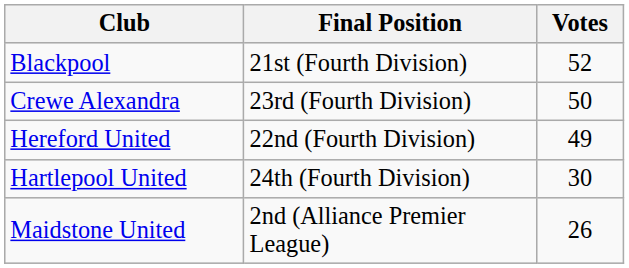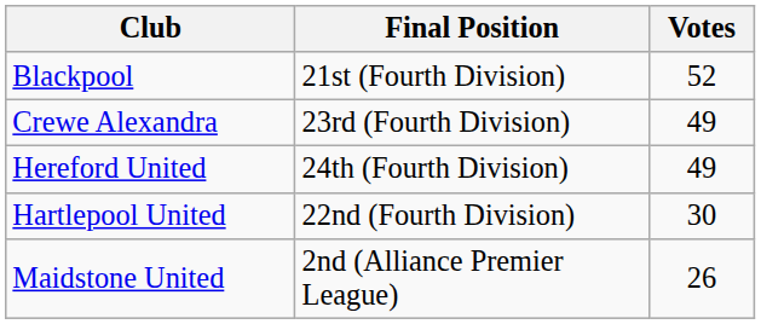 <table class="wikitable" style="text-align:left;">
 <tr>
 <th width=150>Club</th>
 <th width=185>Final Position</th>
 <th width=50>Votes</th>
 </tr>
 <tr>
 <td><a href='#'>Blackpool</a></td>
 <td>21st (Fourth Division)</td>
 <td align=center>52</td>
 </tr>
 <tr>
 <td><a href='#'>Crewe Alexandra</a></td>
 <td>23rd (Fourth Division)</td>
-<td align=center>50</td>
+<td align=center>49</td>
 </tr>
 <tr>
 <td><a href='#'>Hereford United</a></td>
-<td>22nd (Fourth Division)</td>
+<td>24th (Fourth Division)</td>
 <td align=center>49</td>
 </tr>
 <tr>
 <td><a href='#'>Hartlepool United</a></td>
-<td>24th (Fourth Division)</td>
+<td>22nd (Fourth Division)</td>
 <td align=center>30</td>
 </tr>
 <tr>
 <td><a href='#'>Maidstone United</a></td>
 <td>2nd (Alliance Premier League)</td>
 <td align=center>26</td>
 </tr>
 </table>
